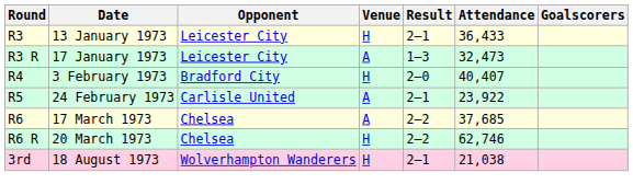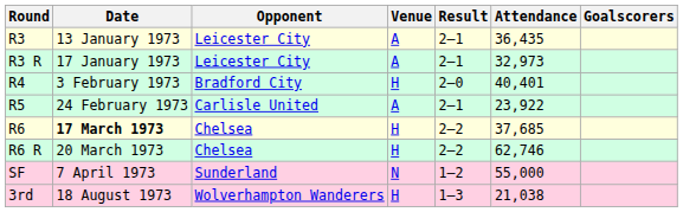 <table class="wikitable">
 <tr>
 <th>Round</th>
 <th>Date</th>
 <th>Opponent</th>
 <th>Venue</th>
 <th>Result</th>
 <th>Attendance</th>
 <th>Goalscorers</th>
 </tr>
 <tr style="background-color: #ffffdd;">
 <td>R3</td>
 <td>13 January 1973</td>
 <td><a href='#'>Leicester City</a></td>
-<td><a href='#'>H</a></td>
+<td><a href='#'>A</a></td>
 <td>2–1</td>
-<td>36,433</td>
+<td>36,435</td>
 <td></td>
 </tr>
 <tr style="background-color: #d0ffe3;">
 <td>R3 R</td>
 <td>17 January 1973</td>
 <td><a href='#'>Leicester City</a></td>
 <td><a href='#'>A</a></td>
-<td>1–3</td>
-<td>32,473</td>
+<td>2–1</td>
+<td>32,973</td>
 <td></td>
 </tr>
 <tr style="background-color: #d0ffe3;">
 <td>R4</td>
 <td>3 February 1973</td>
 <td><a href='#'>Bradford City</a></td>
 <td><a href='#'>H</a></td>
 <td>2–0</td>
-<td>40,407</td>
+<td>40,401</td>
 <td></td>
 </tr>
 <tr style="background-color: #d0ffe3;">
 <td>R5</td>
 <td>24 February 1973</td>
 <td><a href='#'>Carlisle United</a></td>
 <td><a href='#'>A</a></td>
 <td>2–1</td>
 <td>23,922</td>
 <td></td>
 </tr>
 <tr style="background-color: #ffffdd;">
 <td>R6</td>
-<td>17 March 1973</td>
+<td><strong>17 March 1973</strong></td>
 <td><a href='#'>Chelsea</a></td>
-<td><a href='#'>A</a></td>
+<td><a href='#'>H</a></td>
 <td>2–2</td>
 <td>37,685</td>
 <td></td>
 </tr>
 <tr style="background-color: #d0ffe3;">
 <td>R6 R</td>
 <td>20 March 1973</td>
 <td><a href='#'>Chelsea</a></td>
 <td><a href='#'>H</a></td>
 <td>2–2</td>
 <td>62,746</td>
 <td></td>
 </tr>
 <tr style="background-color: #ffd0e3;">
+<td>SF</td>
+<td>7 April 1973</td>
+<td><a href='#'>Sunderland</a></td>
+<td><a href='#'>N</a></td>
+<td>1–2</td>
+<td>55,000</td>
+<td></td>
+</tr>
+<tr style="background-color: #ffd0e3;">
 <td>3rd</td>
 <td>18 August 1973</td>
 <td><a href='#'>Wolverhampton Wanderers</a></td>
 <td><a href='#'>H</a></td>
-<td>2–1</td>
+<td>1–3</td>
 <td>21,038</td>
 <td></td>
 </tr>
 </table>
